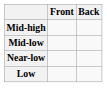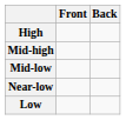 <table class="wikitable" style="text-align: center;">
 <tr>
 <th></th>
 <th>Front</th>
 <th>Back</th>
+</tr>
+<tr>
+<th>High</th>
+<td></td>
+<td></td>
 </tr>
 <tr>
 <th>Mid-high</th>
 <td></td>
 <td></td>
 </tr>
 <tr>
 <th>Mid-low</th>
 <td></td>
 <td></td>
 </tr>
 <tr>
 <th>Near-low</th>
 <td></td>
 <td></td>
 </tr>
 <tr>
 <th>Low</th>
 <td></td>
 <td></td>
 </tr>
 </table>
